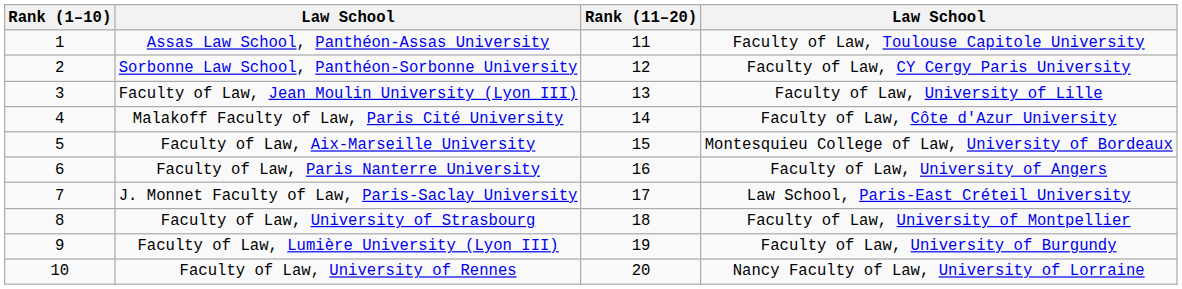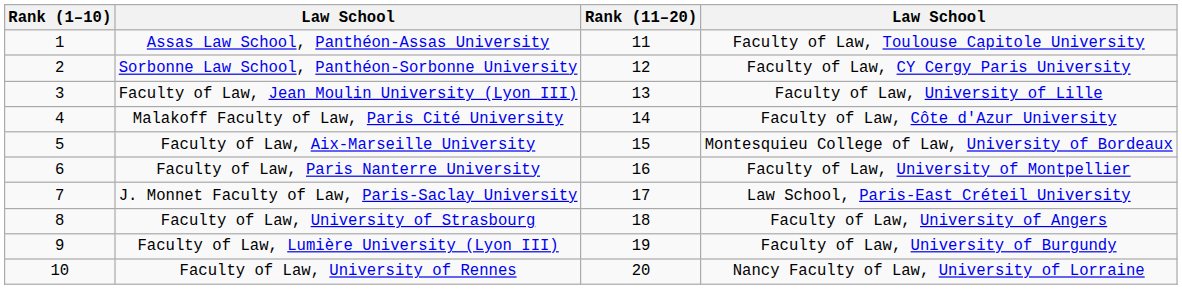 <table class="wikitable" style="text-align:center">
 <tr>
 <th>Rank (1–10)</th>
 <th>Law School</th>
 <th>Rank (11–20)</th>
 <th>Law School</th>
 </tr>
 <tr>
 <td>1</td>
 <td><a href='#'>Assas Law School</a>, <a href='#'>Panthéon-Assas University</a></td>
 <td>11</td>
 <td>Faculty of Law, <a href='#'>Toulouse Capitole University</a></td>
 </tr>
 <tr>
 <td>2</td>
 <td><a href='#'>Sorbonne Law School</a>, <a href='#'>Panthéon-Sorbonne University</a></td>
 <td>12</td>
 <td>Faculty of Law, <a href='#'>CY Cergy Paris University</a></td>
 </tr>
 <tr>
 <td>3</td>
 <td>Faculty of Law, <a href='#'>Jean Moulin University (Lyon III)</a></td>
 <td>13</td>
 <td>Faculty of Law, <a href='#'>University of Lille</a></td>
 </tr>
 <tr>
 <td>4</td>
 <td>Malakoff Faculty of Law, <a href='#'>Paris Cité University</a></td>
 <td>14</td>
 <td>Faculty of Law, <a href='#'>Côte d'Azur University</a></td>
 </tr>
 <tr>
 <td>5</td>
 <td>Faculty of Law, <a href='#'>Aix-Marseille University</a></td>
 <td>15</td>
 <td>Montesquieu College of Law, <a href='#'>University of Bordeaux</a></td>
 </tr>
 <tr>
 <td>6</td>
 <td>Faculty of Law, <a href='#'>Paris Nanterre University</a></td>
 <td>16</td>
-<td>Faculty of Law, <a href='#'>University of Angers</a></td>
+<td>Faculty of Law, <a href='#'>University of Montpellier</a></td>
 </tr>
 <tr>
 <td>7</td>
 <td>J. Monnet Faculty of Law, <a href='#'>Paris-Saclay University</a></td>
 <td>17</td>
 <td>Law School, <a href='#'>Paris-East Créteil University</a></td>
 </tr>
 <tr>
 <td>8</td>
 <td>Faculty of Law, <a href='#'>University of Strasbourg</a></td>
 <td>18</td>
-<td>Faculty of Law, <a href='#'>University of Montpellier</a></td>
+<td>Faculty of Law, <a href='#'>University of Angers</a></td>
 </tr>
 <tr>
 <td>9</td>
 <td>Faculty of Law, <a href='#'>Lumière University (Lyon III)</a></td>
 <td>19</td>
 <td>Faculty of Law, <a href='#'>University of Burgundy</a></td>
 </tr>
 <tr>
 <td>10</td>
 <td>Faculty of Law, <a href='#'>University of Rennes</a></td>
 <td>20</td>
 <td>Nancy Faculty of Law, <a href='#'>University of Lorraine</a></td>
 </tr>
 </table>
